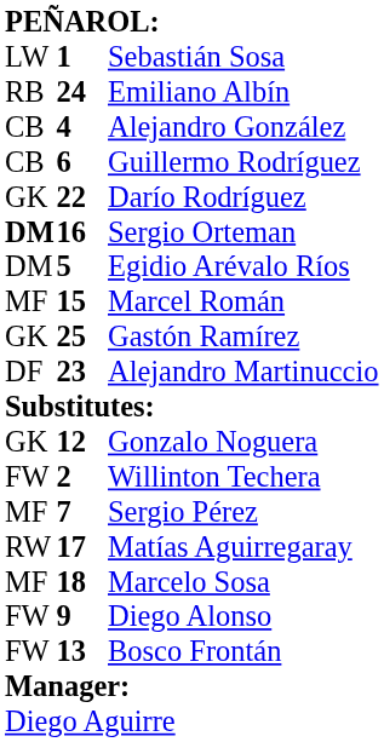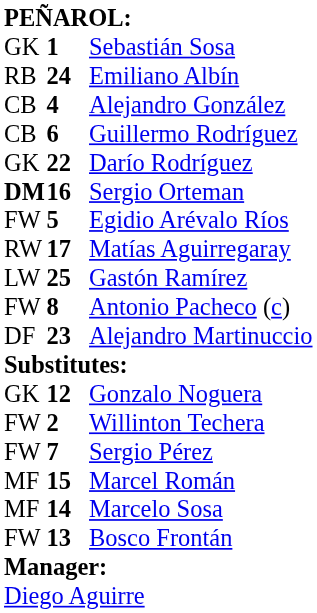 <table style="font-size: 90%" cellspacing="0" cellpadding="0">
 <tr>
 <td colspan="4"><strong>PEÑAROL:</strong></td>
 </tr>
 <tr>
 <th width=25></th>
 <th width=25></th>
 </tr>
 <tr>
-<td>LW</td>
+<td>GK</td>
 <td><strong>1</strong></td>
 <td> <a href='#'>Sebastián Sosa</a></td>
 <td></td>
 </tr>
 <tr>
 <td>RB</td>
 <td><strong>24</strong></td>
 <td> <a href='#'>Emiliano Albín</a></td>
 <td></td>
 </tr>
 <tr>
 <td>CB</td>
 <td><strong>4</strong></td>
 <td> <a href='#'>Alejandro González</a></td>
 </tr>
 <tr>
 <td>CB</td>
 <td><strong>6</strong></td>
 <td> <a href='#'>Guillermo Rodríguez</a></td>
 <td></td>
 </tr>
 <tr>
 <td>GK</td>
 <td><strong>22</strong></td>
 <td> <a href='#'>Darío Rodríguez</a></td>
 </tr>
 <tr>
 <td><strong>DM</strong></td>
 <td><strong>16</strong></td>
 <td> <a href='#'>Sergio Orteman</a></td>
 </tr>
 <tr>
-<td>DM</td>
+<td>FW</td>
 <td><strong>5</strong></td>
 <td> <a href='#'>Egidio Arévalo Ríos</a></td>
 </tr>
 <tr>
-<td>MF</td>
-<td><strong>15</strong></td>
-<td> <a href='#'>Marcel Román</a></td>
+<td>RW</td>
+<td><strong>17</strong></td>
+<td> <a href='#'>Matías Aguirregaray</a></td>
 <td></td>
 <td></td>
 </tr>
 <tr>
-<td>GK</td>
+<td>LW</td>
 <td><strong>25</strong></td>
 <td> <a href='#'>Gastón Ramírez</a></td>
+<td></td>
+</tr>
+<tr>
+<td>FW</td>
+<td><strong>8</strong></td>
+<td> <a href='#'>Antonio Pacheco</a> (<a href='#'>c</a>)</td>
+<td></td>
 <td></td>
 </tr>
 <tr>
 <td>DF</td>
 <td><strong>23</strong></td>
 <td> <a href='#'>Alejandro Martinuccio</a></td>
 <td></td>
 <td></td>
 </tr>
 <tr>
 <td colspan=3><strong>Substitutes:</strong></td>
 </tr>
 <tr>
 <td>GK</td>
 <td><strong>12</strong></td>
 <td> <a href='#'>Gonzalo Noguera</a></td>
 </tr>
 <tr>
 <td>FW</td>
 <td><strong>2</strong></td>
 <td> <a href='#'>Willinton Techera</a></td>
 </tr>
 <tr>
-<td>MF</td>
+<td>FW</td>
 <td><strong>7</strong></td>
 <td> <a href='#'>Sergio Pérez</a></td>
 </tr>
 <tr>
-<td>RW</td>
-<td><strong>17</strong></td>
-<td> <a href='#'>Matías Aguirregaray</a></td>
+<td>MF</td>
+<td><strong>15</strong></td>
+<td> <a href='#'>Marcel Román</a></td>
 <td></td>
 <td></td>
 </tr>
 <tr>
 <td>MF</td>
-<td><strong>18</strong></td>
+<td><strong>14</strong></td>
 <td> <a href='#'>Marcelo Sosa</a></td>
-<td></td>
-<td></td>
-</tr>
-<tr>
-<td>FW</td>
-<td><strong>9</strong></td>
-<td> <a href='#'>Diego Alonso</a></td>
 <td></td>
 <td></td>
 </tr>
 <tr>
 <td>FW</td>
 <td><strong>13</strong></td>
 <td> <a href='#'>Bosco Frontán</a></td>
 </tr>
 <tr>
 <td colspan=3><strong>Manager:</strong></td>
 </tr>
 <tr>
 <td colspan=4> <a href='#'>Diego Aguirre</a></td>
 </tr>
 </table>
